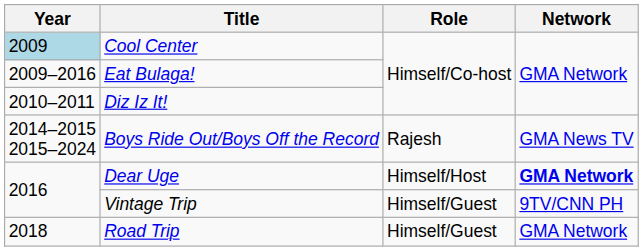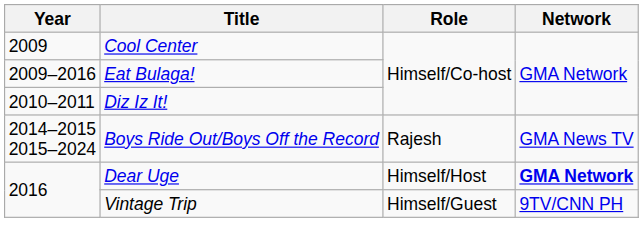 <table class="wikitable" style="font-size: 95%;">
 <tr>
 <th>Year</th>
 <th>Title</th>
 <th>Role</th>
 <th>Network</th>
 </tr>
 <tr>
-<td style="background: lightblue;">2009</td>
+<td>2009</td>
 <td><em><a href='#'>Cool Center</a></em></td>
 <td rowspan="3">Himself/Co-host</td>
 <td rowspan="3"><a href='#'>GMA Network</a></td>
 </tr>
 <tr>
 <td>2009–2016</td>
 <td><em><a href='#'>Eat Bulaga!</a></em></td>
 </tr>
 <tr>
 <td>2010–2011</td>
 <td><em><a href='#'>Diz Iz It!</a></em></td>
 </tr>
 <tr>
 <td>2014–2015<br> 2015–2024</td>
 <td><em><a href='#'>Boys Ride Out/Boys Off the Record</a></em></td>
 <td>Rajesh</td>
 <td><a href='#'>GMA News TV</a></td>
 </tr>
 <tr>
 <td rowspan="2">2016</td>
 <td><em><a href='#'>Dear Uge</a></em></td>
 <td>Himself/Host</td>
 <td><strong><a href='#'>GMA Network</a></strong></td>
 </tr>
 <tr>
 <td><em>Vintage Trip</em></td>
 <td>Himself/Guest</td>
 <td><a href='#'>9TV/CNN PH</a></td>
 </tr>
-<tr>
-<td>2018</td>
-<td><a href='#'><em>Road Trip</em></a></td>
-<td>Himself/Guest</td>
-<td><a href='#'>GMA Network</a></td>
-</tr>
 </table>
